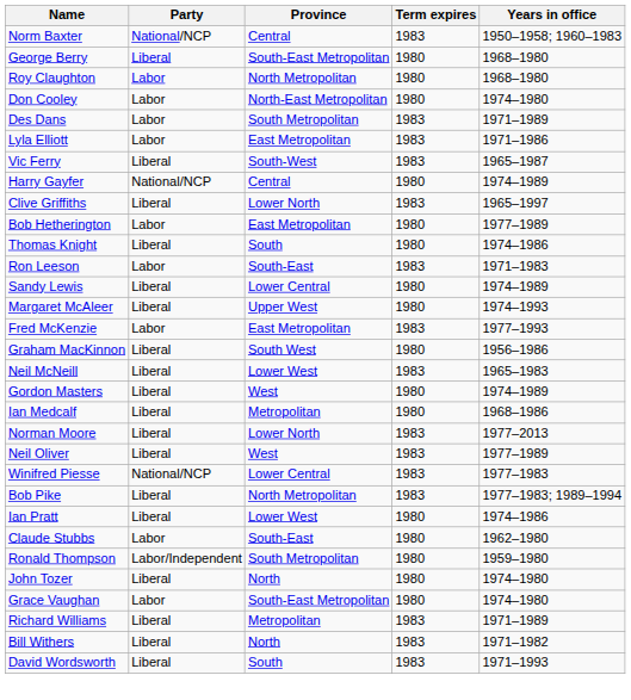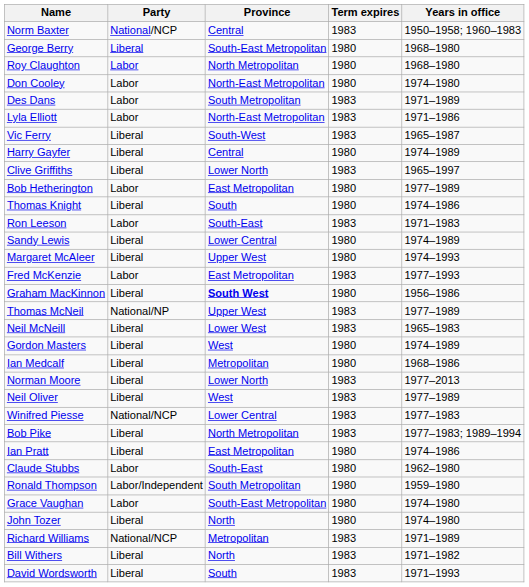 <table class="wikitable sortable">
 <tr>
 <th><strong>Name</strong></th>
 <th><strong>Party</strong></th>
 <th><strong>Province</strong></th>
 <th><strong>Term expires</strong></th>
 <th><strong>Years in office</strong></th>
 </tr>
 <tr>
 <td><a href='#'>Norm Baxter</a></td>
 <td><a href='#'>National</a>/NCP</td>
 <td><a href='#'>Central</a></td>
 <td>1983</td>
 <td>1950–1958; 1960–1983</td>
 </tr>
 <tr>
 <td><a href='#'>George Berry</a></td>
 <td><a href='#'>Liberal</a></td>
 <td><a href='#'>South-East Metropolitan</a></td>
 <td>1980</td>
 <td>1968–1980</td>
 </tr>
 <tr>
 <td><a href='#'>Roy Claughton</a></td>
 <td><a href='#'>Labor</a></td>
 <td><a href='#'>North Metropolitan</a></td>
 <td>1980</td>
 <td>1968–1980</td>
 </tr>
 <tr>
 <td><a href='#'>Don Cooley</a></td>
 <td>Labor</td>
 <td><a href='#'>North-East Metropolitan</a></td>
 <td>1980</td>
 <td>1974–1980</td>
 </tr>
 <tr>
 <td><a href='#'>Des Dans</a></td>
 <td>Labor</td>
 <td><a href='#'>South Metropolitan</a></td>
 <td>1983</td>
 <td>1971–1989</td>
 </tr>
 <tr>
 <td><a href='#'>Lyla Elliott</a></td>
 <td>Labor</td>
-<td><a href='#'>East Metropolitan</a></td>
+<td><a href='#'>North-East Metropolitan</a></td>
 <td>1983</td>
 <td>1971–1986</td>
 </tr>
 <tr>
 <td><a href='#'>Vic Ferry</a></td>
 <td>Liberal</td>
 <td><a href='#'>South-West</a></td>
 <td>1983</td>
 <td>1965–1987</td>
 </tr>
 <tr>
 <td><a href='#'>Harry Gayfer</a></td>
-<td>National/NCP</td>
+<td>Liberal</td>
 <td><a href='#'>Central</a></td>
 <td>1980</td>
 <td>1974–1989</td>
 </tr>
 <tr>
 <td><a href='#'>Clive Griffiths</a></td>
 <td>Liberal</td>
 <td><a href='#'>Lower North</a></td>
 <td>1983</td>
 <td>1965–1997</td>
 </tr>
 <tr>
 <td><a href='#'>Bob Hetherington</a></td>
 <td>Labor</td>
 <td><a href='#'>East Metropolitan</a></td>
 <td>1980</td>
 <td>1977–1989</td>
 </tr>
 <tr>
 <td><a href='#'>Thomas Knight</a></td>
 <td>Liberal</td>
 <td><a href='#'>South</a></td>
 <td>1980</td>
 <td>1974–1986</td>
 </tr>
 <tr>
 <td><a href='#'>Ron Leeson</a></td>
 <td>Labor</td>
 <td><a href='#'>South-East</a></td>
 <td>1983</td>
 <td>1971–1983</td>
 </tr>
 <tr>
 <td><a href='#'>Sandy Lewis</a></td>
 <td>Liberal</td>
 <td><a href='#'>Lower Central</a></td>
 <td>1980</td>
 <td>1974–1989</td>
 </tr>
 <tr>
 <td><a href='#'>Margaret McAleer</a></td>
 <td>Liberal</td>
 <td><a href='#'>Upper West</a></td>
 <td>1980</td>
 <td>1974–1993</td>
 </tr>
 <tr>
 <td><a href='#'>Fred McKenzie</a></td>
 <td>Labor</td>
 <td><a href='#'>East Metropolitan</a></td>
 <td>1983</td>
 <td>1977–1993</td>
 </tr>
 <tr>
 <td><a href='#'>Graham MacKinnon</a></td>
 <td>Liberal</td>
-<td><a href='#'>South West</a></td>
+<td><strong><a href='#'>South West</a></strong></td>
 <td>1980</td>
 <td>1956–1986</td>
+</tr>
+<tr>
+<td><a href='#'>Thomas McNeil</a></td>
+<td>National/NP</td>
+<td><a href='#'>Upper West</a></td>
+<td>1983</td>
+<td>1977–1989</td>
 </tr>
 <tr>
 <td><a href='#'>Neil McNeill</a></td>
 <td>Liberal</td>
 <td><a href='#'>Lower West</a></td>
 <td>1983</td>
 <td>1965–1983</td>
 </tr>
 <tr>
 <td><a href='#'>Gordon Masters</a></td>
 <td>Liberal</td>
 <td><a href='#'>West</a></td>
 <td>1980</td>
 <td>1974–1989</td>
 </tr>
 <tr>
 <td><a href='#'>Ian Medcalf</a></td>
 <td>Liberal</td>
 <td><a href='#'>Metropolitan</a></td>
 <td>1980</td>
 <td>1968–1986</td>
 </tr>
 <tr>
 <td><a href='#'>Norman Moore</a></td>
 <td>Liberal</td>
 <td><a href='#'>Lower North</a></td>
 <td>1983</td>
 <td>1977–2013</td>
 </tr>
 <tr>
 <td><a href='#'>Neil Oliver</a></td>
 <td>Liberal</td>
 <td><a href='#'>West</a></td>
 <td>1983</td>
 <td>1977–1989</td>
 </tr>
 <tr>
 <td><a href='#'>Winifred Piesse</a></td>
 <td>National/NCP</td>
 <td><a href='#'>Lower Central</a></td>
 <td>1983</td>
 <td>1977–1983</td>
 </tr>
 <tr>
 <td><a href='#'>Bob Pike</a></td>
 <td>Liberal</td>
 <td><a href='#'>North Metropolitan</a></td>
 <td>1983</td>
 <td>1977–1983; 1989–1994</td>
 </tr>
 <tr>
 <td><a href='#'>Ian Pratt</a></td>
 <td>Liberal</td>
-<td><a href='#'>Lower West</a></td>
+<td><a href='#'>East Metropolitan</a></td>
 <td>1980</td>
 <td>1974–1986</td>
 </tr>
 <tr>
 <td><a href='#'>Claude Stubbs</a></td>
 <td>Labor</td>
 <td><a href='#'>South-East</a></td>
 <td>1980</td>
 <td>1962–1980</td>
 </tr>
 <tr>
 <td><a href='#'>Ronald Thompson</a></td>
 <td>Labor/Independent</td>
 <td><a href='#'>South Metropolitan</a></td>
 <td>1980</td>
 <td>1959–1980</td>
 </tr>
 <tr>
+<td><a href='#'>Grace Vaughan</a></td>
+<td>Labor</td>
+<td><a href='#'>South-East Metropolitan</a></td>
+<td>1980</td>
+<td>1974–1980</td>
+</tr>
+<tr>
 <td><a href='#'>John Tozer</a></td>
 <td>Liberal</td>
 <td><a href='#'>North</a></td>
 <td>1980</td>
 <td>1974–1980</td>
 </tr>
 <tr>
-<td><a href='#'>Grace Vaughan</a></td>
-<td>Labor</td>
-<td><a href='#'>South-East Metropolitan</a></td>
-<td>1980</td>
-<td>1974–1980</td>
-</tr>
-<tr>
 <td><a href='#'>Richard Williams</a></td>
-<td>Liberal</td>
+<td>National/NCP</td>
 <td><a href='#'>Metropolitan</a></td>
 <td>1983</td>
 <td>1971–1989</td>
 </tr>
 <tr>
 <td><a href='#'>Bill Withers</a></td>
 <td>Liberal</td>
 <td><a href='#'>North</a></td>
 <td>1983</td>
 <td>1971–1982</td>
 </tr>
 <tr>
 <td><a href='#'>David Wordsworth</a></td>
 <td>Liberal</td>
 <td><a href='#'>South</a></td>
 <td>1983</td>
 <td>1971–1993</td>
 </tr>
 </table>
